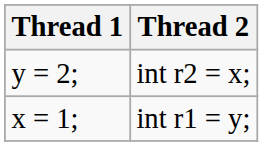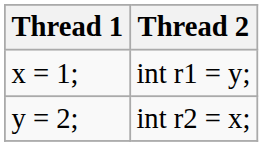 <table class="wikitable">
 <tr>
 <th>Thread 1</th>
 <th>Thread 2</th>
 </tr>
 <tr>
+<td>x = 1;</td>
+<td>int r1 = y;</td>
+</tr>
+<tr>
 <td>y = 2;</td>
 <td>int r2 = x;</td>
 </tr>
-<tr>
-<td>x = 1;</td>
-<td>int r1 = y;</td>
-</tr>
 </table>
